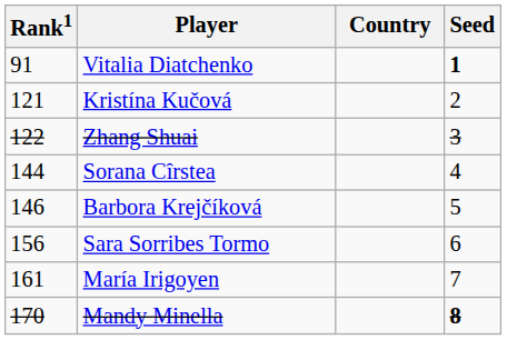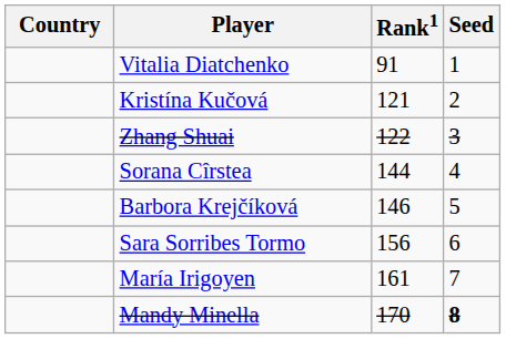 <table class="sortable wikitable">
 <tr>
+<th width="70">Country</th>
+<th width="175">Player</th>
 <th>Rank<sup>1</sup></th>
-<th width="175">Player</th>
-<th width="70">Country</th>
 <th>Seed</th>
 </tr>
 <tr>
+<td></td>
+<td><a href='#'>Vitalia Diatchenko</a></td>
 <td>91</td>
-<td><a href='#'>Vitalia Diatchenko</a></td>
-<td></td>
-<td><strong>1</strong></td>
+<td>1</td>
 </tr>
 <tr>
+<td></td>
+<td><a href='#'>Kristína Kučová</a></td>
 <td>121</td>
-<td><a href='#'>Kristína Kučová</a></td>
-<td></td>
 <td>2</td>
 </tr>
 <tr>
+<td><s></s></td>
+<td><s><a href='#'>Zhang Shuai</a></s></td>
 <td><s> 122</s></td>
-<td><s><a href='#'>Zhang Shuai</a></s></td>
-<td><s></s></td>
 <td><s> 3</s></td>
 </tr>
 <tr>
+<td></td>
+<td><a href='#'>Sorana Cîrstea</a></td>
 <td>144</td>
-<td><a href='#'>Sorana Cîrstea</a></td>
-<td></td>
 <td>4</td>
 </tr>
 <tr>
+<td></td>
+<td><a href='#'>Barbora Krejčíková</a></td>
 <td>146</td>
-<td><a href='#'>Barbora Krejčíková</a></td>
-<td></td>
 <td>5</td>
 </tr>
 <tr>
+<td></td>
+<td><a href='#'>Sara Sorribes Tormo</a></td>
 <td>156</td>
-<td><a href='#'>Sara Sorribes Tormo</a></td>
-<td></td>
 <td>6</td>
 </tr>
 <tr>
+<td></td>
+<td><a href='#'>María Irigoyen</a></td>
 <td>161</td>
-<td><a href='#'>María Irigoyen</a></td>
-<td></td>
 <td>7</td>
 </tr>
 <tr>
+<td><s></s></td>
+<td><s><a href='#'>Mandy Minella</a></s></td>
 <td><s> 170</s></td>
-<td><s><a href='#'>Mandy Minella</a></s></td>
-<td><s></s></td>
 <td><strong><s> 8</s></strong></td>
 </tr>
 </table>
